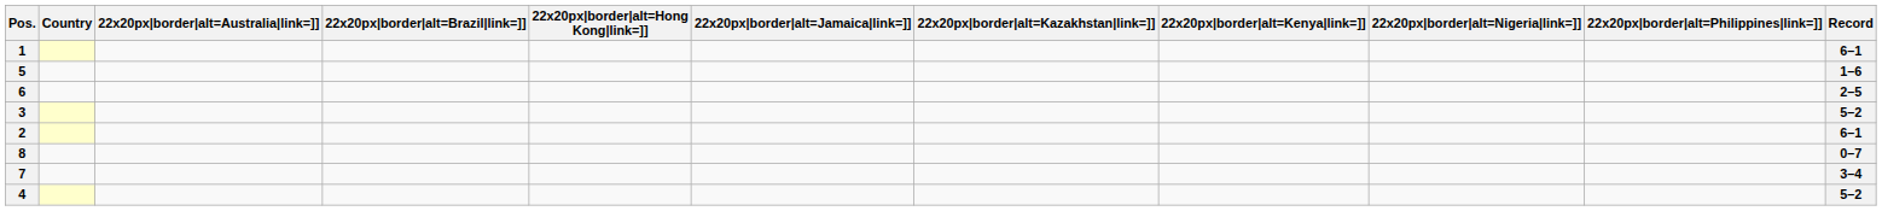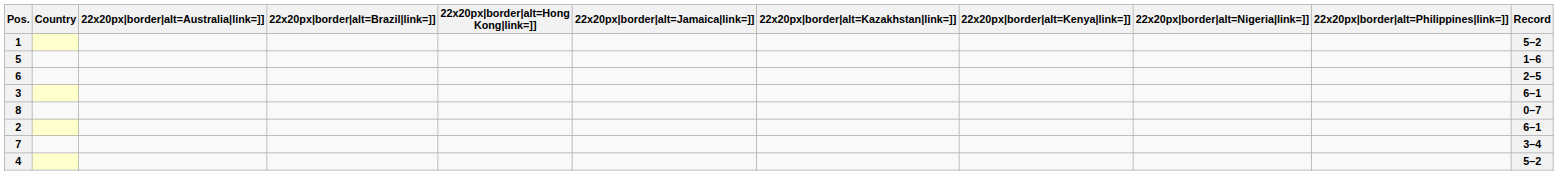 <table class="wikitable sortable nowrap" style="text-align:center; font-size:0.9em;">
 <tr>
 <th>Pos.</th>
 <th>Country</th>
 <th [[Image:>22x20px|border|alt=Australia|link=]]</th>
 <th [[Image:>22x20px|border|alt=Brazil|link=]]</th>
 <th [[Image:>22x20px|border|alt=Hong Kong|link=]]</th>
 <th [[Image:>22x20px|border|alt=Jamaica|link=]]</th>
 <th [[Image:>22x20px|border|alt=Kazakhstan|link=]]</th>
 <th [[Image:>22x20px|border|alt=Kenya|link=]]</th>
 <th [[Image:>22x20px|border|alt=Nigeria|link=]]</th>
 <th [[Image:>22x20px|border|alt=Philippines|link=]]</th>
 <th>Record</th>
 </tr>
 <tr>
 <th>1</th>
 <td style="text-align:left; background:#ffffcc;"></td>
 <td></td>
 <td></td>
 <td></td>
 <td></td>
 <td></td>
 <td></td>
 <td></td>
 <td></td>
-<th>6–1</th>
+<th>5–2</th>
 </tr>
 <tr>
 <th>5</th>
 <td style="text-align:left;"></td>
 <td></td>
 <td></td>
 <td></td>
 <td></td>
 <td></td>
 <td></td>
 <td></td>
 <td></td>
 <th>1–6</th>
 </tr>
 <tr>
 <th>6</th>
 <td style="text-align:left;"></td>
 <td></td>
 <td></td>
 <td></td>
 <td></td>
 <td></td>
 <td></td>
 <td></td>
 <td></td>
 <th>2–5</th>
 </tr>
 <tr>
 <th>3</th>
 <td style="text-align:left; background:#ffffcc;"></td>
 <td></td>
 <td></td>
 <td></td>
 <td></td>
 <td></td>
 <td></td>
 <td></td>
 <td></td>
-<th>5–2</th>
-</tr>
-<tr>
-<th>2</th>
-<td style="text-align:left; background:#ffffcc;"></td>
-<td></td>
-<td></td>
-<td></td>
-<td></td>
-<td></td>
-<td></td>
-<td></td>
-<td></td>
 <th>6–1</th>
 </tr>
 <tr>
 <th>8</th>
 <td style="text-align:left;"></td>
 <td></td>
 <td></td>
 <td></td>
 <td></td>
 <td></td>
 <td></td>
 <td></td>
 <td></td>
 <th>0–7</th>
+</tr>
+<tr>
+<th>2</th>
+<td style="text-align:left; background:#ffffcc;"></td>
+<td></td>
+<td></td>
+<td></td>
+<td></td>
+<td></td>
+<td></td>
+<td></td>
+<td></td>
+<th>6–1</th>
 </tr>
 <tr>
 <th>7</th>
 <td style="text-align:left;"></td>
 <td></td>
 <td></td>
 <td></td>
 <td></td>
 <td></td>
 <td></td>
 <td></td>
 <td></td>
 <th>3–4</th>
 </tr>
 <tr>
 <th>4</th>
 <td style="text-align:left; background:#ffffcc;"></td>
 <td></td>
 <td></td>
 <td></td>
 <td></td>
 <td></td>
 <td></td>
 <td></td>
 <td></td>
 <th>5–2</th>
 </tr>
 </table>
